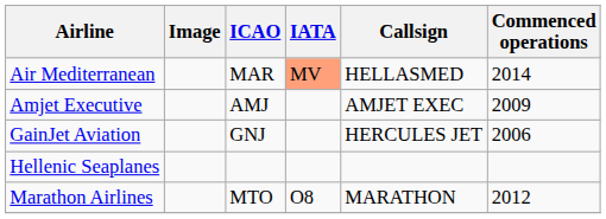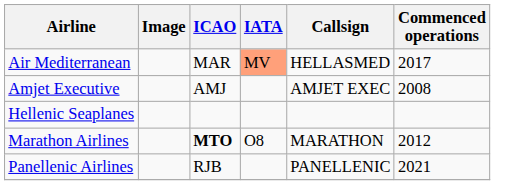 <table class="wikitable sortable">
 <tr>
 <th>Airline</th>
 <th>Image</th>
 <th><a href='#'>ICAO</a></th>
 <th><a href='#'>IATA</a></th>
 <th>Callsign</th>
 <th>Commenced<br>operations</th>
 </tr>
 <tr>
 <td><a href='#'>Air Mediterranean</a></td>
 <td></td>
 <td>MAR</td>
 <td style="background: lightsalmon;">MV</td>
 <td>HELLASMED</td>
-<td>2014</td>
+<td>2017</td>
 </tr>
 <tr>
 <td><a href='#'>Amjet Executive</a></td>
 <td></td>
 <td>AMJ</td>
 <td></td>
 <td>AMJET EXEC</td>
-<td>2009</td>
-</tr>
-<tr>
-<td><a href='#'>GainJet Aviation</a></td>
-<td></td>
-<td>GNJ</td>
-<td></td>
-<td>HERCULES JET</td>
-<td>2006</td>
+<td>2008</td>
 </tr>
 <tr>
 <td><a href='#'>Hellenic Seaplanes</a></td>
 <td></td>
 <td></td>
 <td></td>
 <td></td>
 <td></td>
 </tr>
 <tr>
 <td><a href='#'>Marathon Airlines</a></td>
 <td></td>
-<td>MTO</td>
+<td><strong>MTO</strong></td>
 <td>O8</td>
 <td>MARATHON</td>
 <td>2012</td>
 </tr>
 <tr>
+<td><a href='#'>Panellenic Airlines </a></td>
+<td></td>
+<td>RJB</td>
+<td></td>
+<td>PANELLENIC</td>
+<td>2021</td>
+</tr>
+<tr>
 </tr>
 </table>
